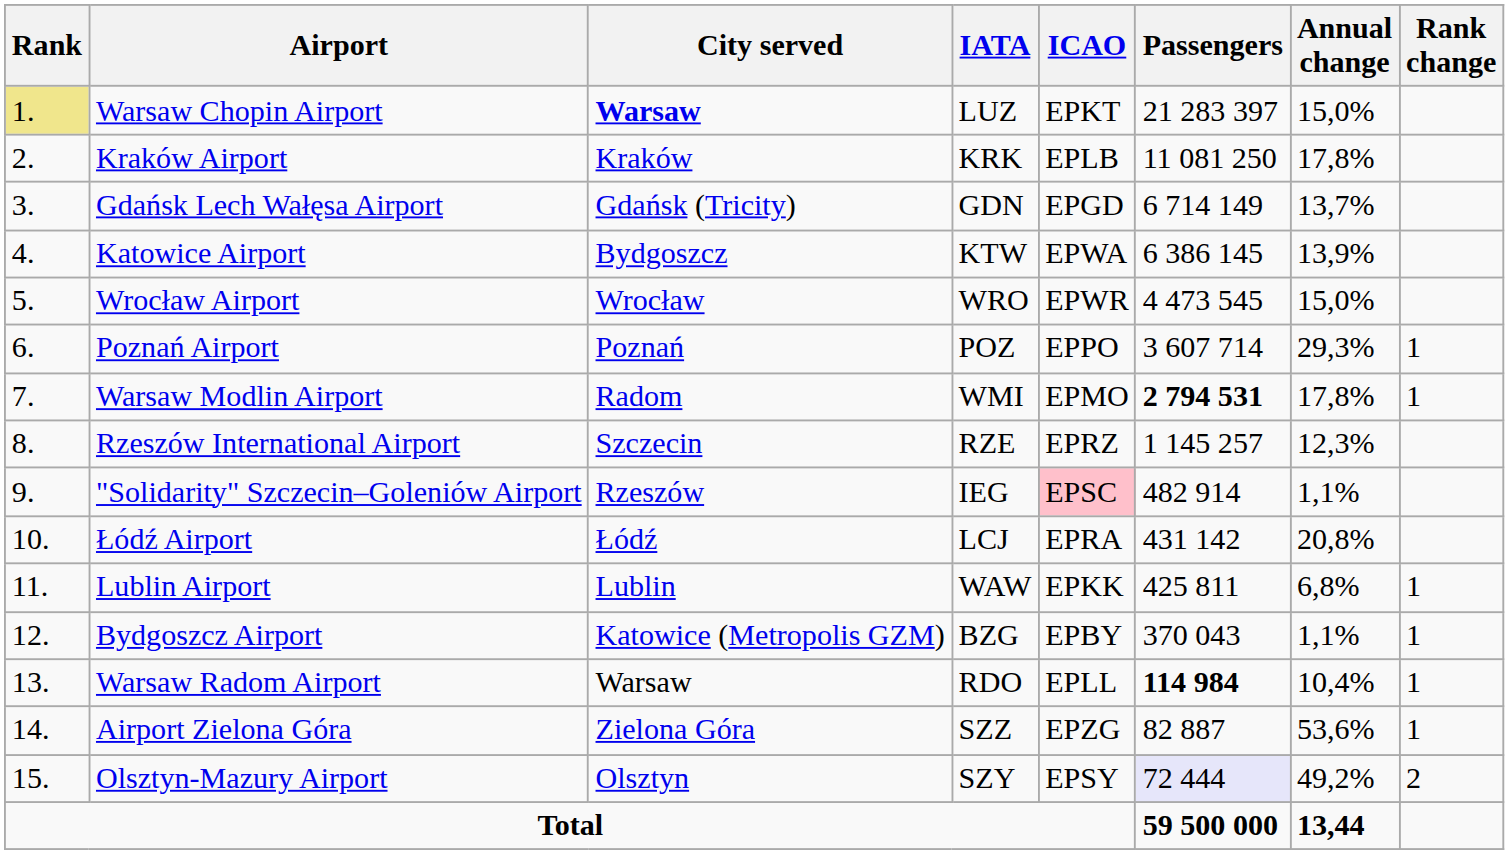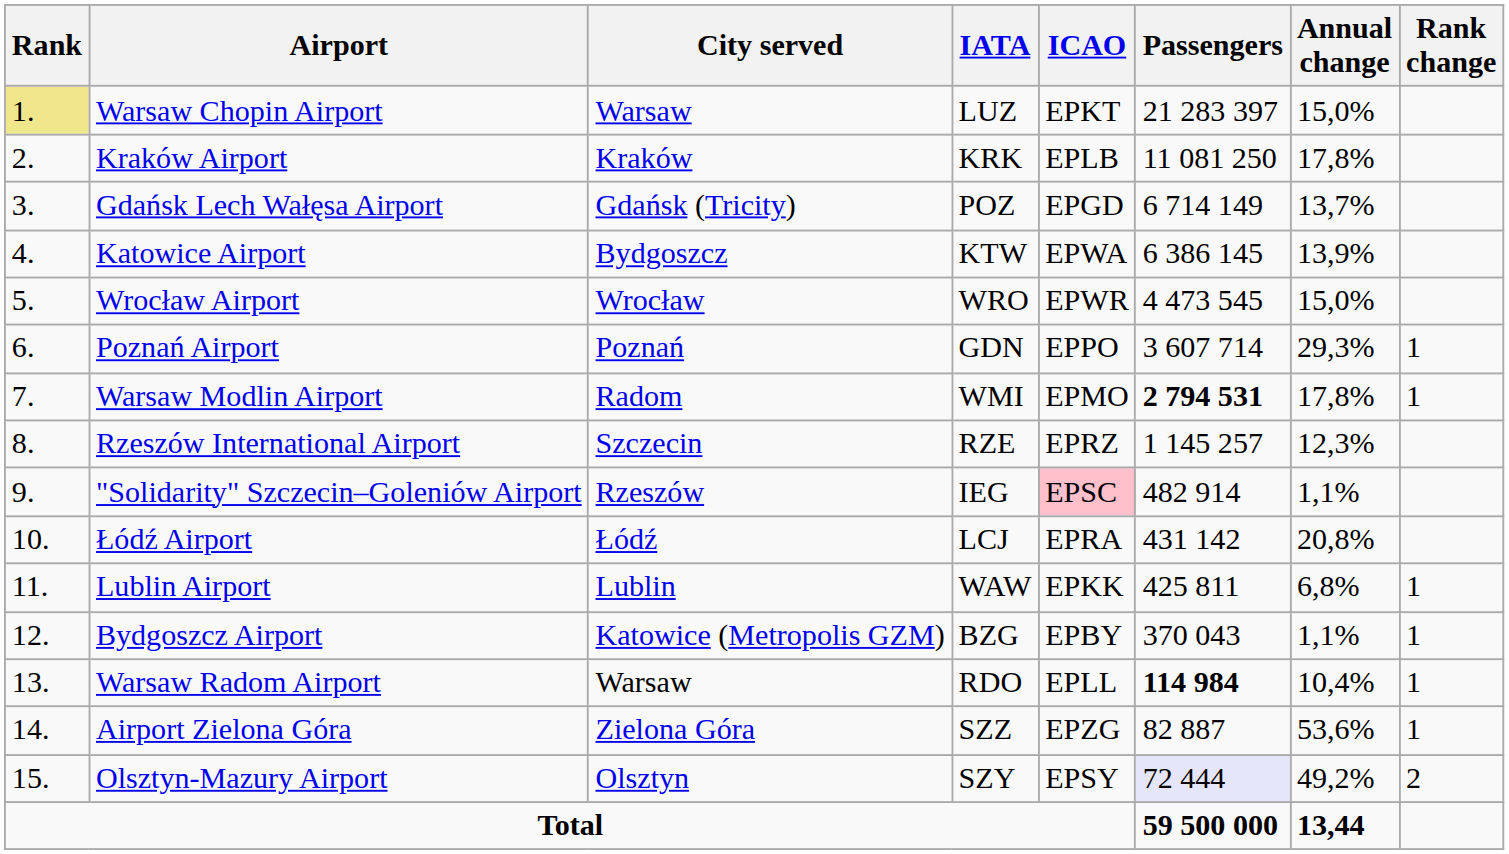 <table class="wikitable sortable">
 <tr>
 <th>Rank</th>
 <th>Airport</th>
 <th>City served</th>
 <th><a href='#'>IATA</a><br></th>
 <th><a href='#'>ICAO</a><br></th>
 <th>Passengers</th>
 <th>Annual<br>change</th>
 <th>Rank<br>change</th>
 </tr>
 <tr>
 <td style="background: khaki;">1.</td>
 <td><a href='#'>Warsaw Chopin Airport</a></td>
-<td><strong><a href='#'>Warsaw</a></strong></td>
+<td><a href='#'>Warsaw</a></td>
 <td>LUZ</td>
 <td>EPKT</td>
 <td>21 283 397</td>
 <td>15,0%</td>
 <td></td>
 </tr>
 <tr>
 <td>2.</td>
 <td><a href='#'>Kraków Airport</a></td>
 <td><a href='#'>Kraków</a></td>
 <td>KRK</td>
 <td>EPLB</td>
 <td>11 081 250</td>
 <td>17,8%</td>
 <td></td>
 </tr>
 <tr>
 <td>3.</td>
 <td><a href='#'>Gdańsk Lech Wałęsa Airport</a></td>
 <td><a href='#'>Gdańsk</a> (<a href='#'>Tricity</a>)</td>
-<td>GDN</td>
+<td>POZ</td>
 <td>EPGD</td>
 <td>6 714 149</td>
 <td>13,7%</td>
 <td></td>
 </tr>
 <tr>
 <td>4.</td>
 <td><a href='#'>Katowice Airport</a></td>
 <td><a href='#'>Bydgoszcz</a></td>
 <td>KTW</td>
 <td>EPWA</td>
 <td>6 386 145</td>
 <td>13,9%</td>
 <td></td>
 </tr>
 <tr>
 <td>5.</td>
 <td><a href='#'>Wrocław Airport</a></td>
 <td><a href='#'>Wrocław</a></td>
 <td>WRO</td>
 <td>EPWR</td>
 <td>4 473 545</td>
 <td>15,0%</td>
 <td></td>
 </tr>
 <tr>
 <td>6.</td>
 <td><a href='#'>Poznań Airport</a></td>
 <td><a href='#'>Poznań</a></td>
-<td>POZ</td>
+<td>GDN</td>
 <td>EPPO</td>
 <td>3 607 714</td>
 <td>29,3%</td>
 <td>1</td>
 </tr>
 <tr>
 <td>7.</td>
 <td><a href='#'>Warsaw Modlin Airport</a></td>
 <td><a href='#'>Radom</a></td>
 <td>WMI</td>
 <td>EPMO</td>
 <td><strong>2 794 531</strong></td>
 <td>17,8%</td>
 <td>1</td>
 </tr>
 <tr>
 <td>8.</td>
 <td><a href='#'>Rzeszów International Airport</a></td>
 <td><a href='#'>Szczecin</a></td>
 <td>RZE</td>
 <td>EPRZ</td>
 <td>1 145 257</td>
 <td>12,3%</td>
 <td></td>
 </tr>
 <tr>
 <td>9.</td>
 <td><a href='#'>"Solidarity" Szczecin–Goleniów Airport</a></td>
 <td><a href='#'>Rzeszów</a></td>
 <td>IEG</td>
 <td style="background: pink;">EPSC</td>
 <td>482 914</td>
 <td>1,1%</td>
 <td></td>
 </tr>
 <tr>
 <td>10.</td>
 <td><a href='#'>Łódź Airport</a></td>
 <td><a href='#'>Łódź</a></td>
 <td>LCJ</td>
 <td>EPRA</td>
 <td>431 142</td>
 <td>20,8%</td>
 <td></td>
 </tr>
 <tr>
 <td>11.</td>
 <td><a href='#'>Lublin Airport</a></td>
 <td><a href='#'>Lublin</a></td>
 <td>WAW</td>
 <td>EPKK</td>
 <td>425 811</td>
 <td>6,8%</td>
 <td> 1</td>
 </tr>
 <tr>
 <td>12.</td>
 <td><a href='#'>Bydgoszcz Airport</a></td>
 <td><a href='#'>Katowice</a> (<a href='#'>Metropolis GZM</a>)</td>
 <td>BZG</td>
 <td>EPBY</td>
 <td>370 043</td>
 <td>1,1%</td>
 <td> 1</td>
 </tr>
 <tr>
 <td>13.</td>
 <td><a href='#'>Warsaw Radom Airport</a></td>
 <td>Warsaw</td>
 <td>RDO</td>
 <td>EPLL</td>
 <td><strong>114 984</strong></td>
 <td>10,4%</td>
 <td>1</td>
 </tr>
 <tr>
 <td>14.</td>
 <td><a href='#'>Airport Zielona Góra</a></td>
 <td><a href='#'>Zielona Góra</a></td>
 <td>SZZ</td>
 <td>EPZG</td>
 <td>82 887</td>
 <td>53,6%</td>
 <td>1</td>
 </tr>
 <tr>
 <td>15.</td>
 <td><a href='#'>Olsztyn-Mazury Airport</a></td>
 <td><a href='#'>Olsztyn</a></td>
 <td>SZY</td>
 <td>EPSY</td>
 <td style="background: lavender;">72 444</td>
 <td>49,2%</td>
 <td>2</td>
 </tr>
 <tr>
 <td colspan=5 style="text-align:center"><strong>Total</strong></td>
 <td><strong>59 500 000 </strong></td>
 <td><strong>13,44</strong></td>
 </tr>
 </table>
